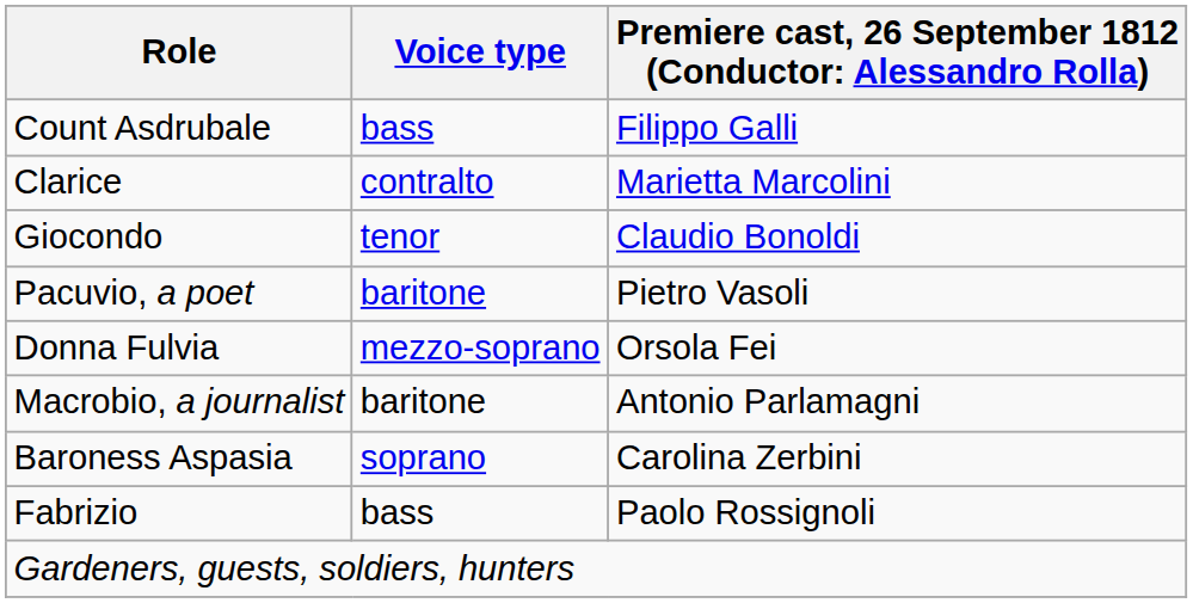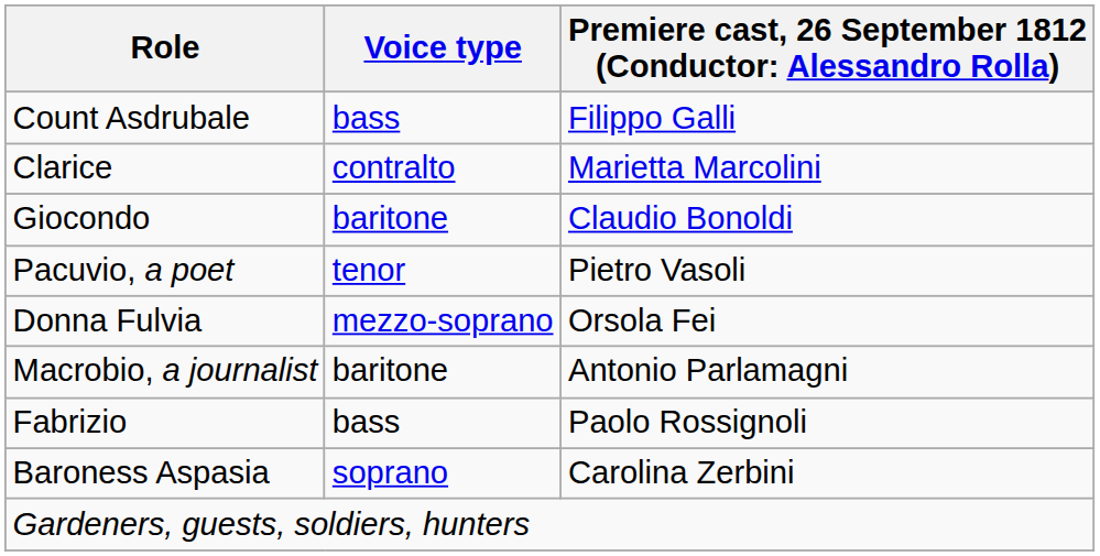 <table class="wikitable">
 <tr>
 <th>Role</th>
 <th><a href='#'>Voice type</a></th>
 <th>Premiere cast, 26 September 1812<br>(Conductor: <a href='#'>Alessandro Rolla</a>)</th>
 </tr>
 <tr>
 <td>Count Asdrubale</td>
 <td><a href='#'>bass</a></td>
 <td><a href='#'>Filippo Galli</a></td>
 </tr>
 <tr>
 <td>Clarice</td>
 <td><a href='#'>contralto</a></td>
 <td><a href='#'>Marietta Marcolini</a></td>
 </tr>
 <tr>
 <td>Giocondo</td>
-<td><a href='#'>tenor</a></td>
+<td><a href='#'>baritone</a></td>
 <td><a href='#'>Claudio Bonoldi</a></td>
 </tr>
 <tr>
 <td>Pacuvio, <em>a poet</em></td>
-<td><a href='#'>baritone</a></td>
+<td><a href='#'>tenor</a></td>
 <td>Pietro Vasoli</td>
 </tr>
 <tr>
 <td>Donna Fulvia</td>
 <td><a href='#'>mezzo-soprano</a></td>
 <td>Orsola Fei</td>
 </tr>
 <tr>
 <td>Macrobio, <em>a journalist</em></td>
 <td>baritone</td>
 <td>Antonio Parlamagni</td>
 </tr>
 <tr>
+<td>Fabrizio</td>
+<td>bass</td>
+<td>Paolo Rossignoli</td>
+</tr>
+<tr>
 <td>Baroness Aspasia</td>
 <td><a href='#'>soprano</a></td>
 <td>Carolina Zerbini</td>
 </tr>
 <tr>
-<td>Fabrizio</td>
-<td>bass</td>
-<td>Paolo Rossignoli</td>
-</tr>
-<tr>
 <td colspan="3"><em>Gardeners, guests, soldiers, hunters</em></td>
 </tr>
 </table>
